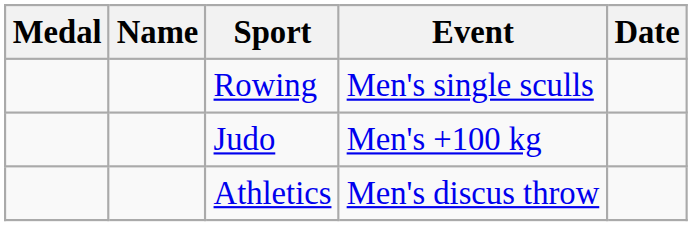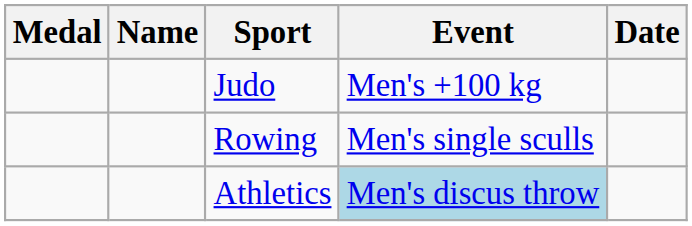 <table class="wikitable sortable" style="font-size:95%">
 <tr>
 <th>Medal</th>
 <th>Name</th>
 <th>Sport</th>
 <th>Event</th>
 <th>Date</th>
 </tr>
 <tr>
 <td></td>
 <td></td>
+<td><a href='#'>Judo</a></td>
+<td><a href='#'>Men's +100 kg</a></td>
+<td></td>
+</tr>
+<tr>
+<td></td>
+<td></td>
 <td><a href='#'>Rowing</a></td>
 <td><a href='#'>Men's single sculls</a></td>
 <td></td>
 </tr>
 <tr>
 <td></td>
 <td></td>
-<td><a href='#'>Judo</a></td>
-<td><a href='#'>Men's +100 kg</a></td>
-<td></td>
-</tr>
-<tr>
-<td></td>
-<td></td>
 <td><a href='#'>Athletics</a></td>
-<td><a href='#'>Men's discus throw</a></td>
+<td style="background: lightblue;"><a href='#'>Men's discus throw</a></td>
 <td></td>
 </tr>
 </table>
